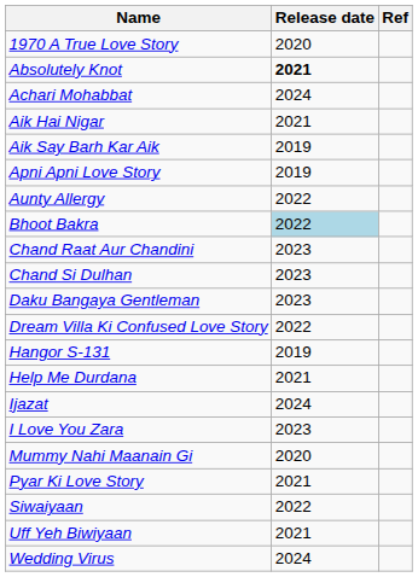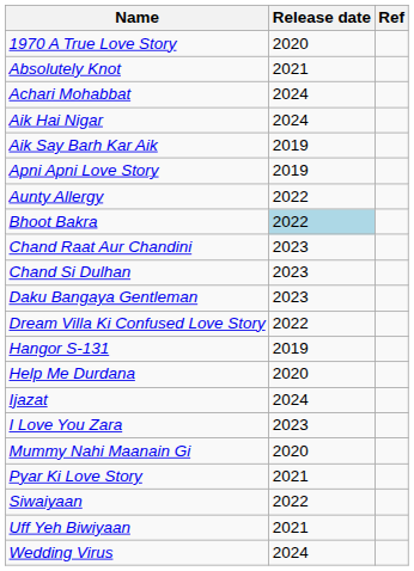 <table class="wikitable sortable">
 <tr>
 <th>Name</th>
 <th>Release date</th>
 <th>Ref</th>
 </tr>
 <tr>
 <td><em><a href='#'>1970 A True Love Story</a></em></td>
 <td>2020</td>
 <td></td>
 </tr>
 <tr>
 <td><em><a href='#'>Absolutely Knot</a></em></td>
-<td><strong>2021</strong></td>
+<td>2021</td>
 <td></td>
 </tr>
 <tr>
 <td><em><a href='#'>Achari Mohabbat</a></em></td>
 <td>2024</td>
 <td></td>
 </tr>
 <tr>
 <td><em><a href='#'>Aik Hai Nigar</a></em></td>
-<td>2021</td>
+<td>2024</td>
 <td></td>
 </tr>
 <tr>
 <td><em><a href='#'>Aik Say Barh Kar Aik</a></em></td>
 <td>2019</td>
 <td></td>
 </tr>
 <tr>
 <td><em><a href='#'>Apni Apni Love Story</a></em></td>
 <td>2019</td>
 <td></td>
 </tr>
 <tr>
 <td><em><a href='#'>Aunty Allergy</a></em></td>
 <td>2022</td>
 <td></td>
 </tr>
 <tr>
 <td><em><a href='#'>Bhoot Bakra</a></em></td>
 <td style="background: lightblue;">2022</td>
 <td></td>
 </tr>
 <tr>
 <td><em><a href='#'>Chand Raat Aur Chandini</a></em></td>
 <td>2023</td>
 <td></td>
 </tr>
 <tr>
 <td><em><a href='#'>Chand Si Dulhan</a></em></td>
 <td>2023</td>
 <td></td>
 </tr>
 <tr>
 <td><em><a href='#'>Daku Bangaya Gentleman</a></em></td>
 <td>2023</td>
 <td></td>
 </tr>
 <tr>
 <td><em><a href='#'>Dream Villa Ki Confused Love Story</a></em></td>
 <td>2022</td>
 <td></td>
 </tr>
 <tr>
 <td><em><a href='#'>Hangor S-131</a></em></td>
 <td>2019</td>
 <td></td>
 </tr>
 <tr>
 <td><em><a href='#'>Help Me Durdana</a></em></td>
-<td>2021</td>
+<td>2020</td>
 <td></td>
 </tr>
 <tr>
 <td><em><a href='#'>Ijazat</a></em></td>
 <td>2024</td>
 <td></td>
 </tr>
 <tr>
 <td><em><a href='#'>I Love You Zara</a></em></td>
 <td>2023</td>
 <td></td>
 </tr>
 <tr>
 <td><em><a href='#'>Mummy Nahi Maanain Gi</a></em></td>
 <td>2020</td>
 <td></td>
 </tr>
 <tr>
 <td><em><a href='#'>Pyar Ki Love Story</a></em></td>
 <td>2021</td>
 <td></td>
 </tr>
 <tr>
 <td><em><a href='#'>Siwaiyaan</a></em></td>
 <td>2022</td>
 <td></td>
 </tr>
 <tr>
 <td><em><a href='#'>Uff Yeh Biwiyaan</a></em></td>
 <td>2021</td>
 <td></td>
 </tr>
 <tr>
 <td><em><a href='#'>Wedding Virus</a></em></td>
 <td>2024</td>
 <td></td>
 </tr>
 </table>
